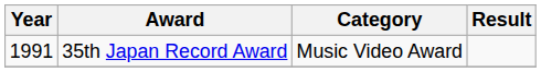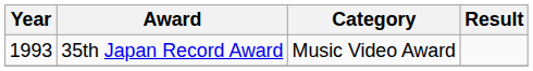 <table class="wikitable sortable">
 <tr>
 <th>Year</th>
 <th>Award</th>
 <th>Category</th>
 <th>Result</th>
 </tr>
 <tr>
-<td>1991</td>
+<td>1993</td>
 <td>35th <a href='#'>Japan Record Award</a></td>
 <td>Music Video Award</td>
 <td></td>
 </tr>
 <tr>
 </tr>
 </table>
